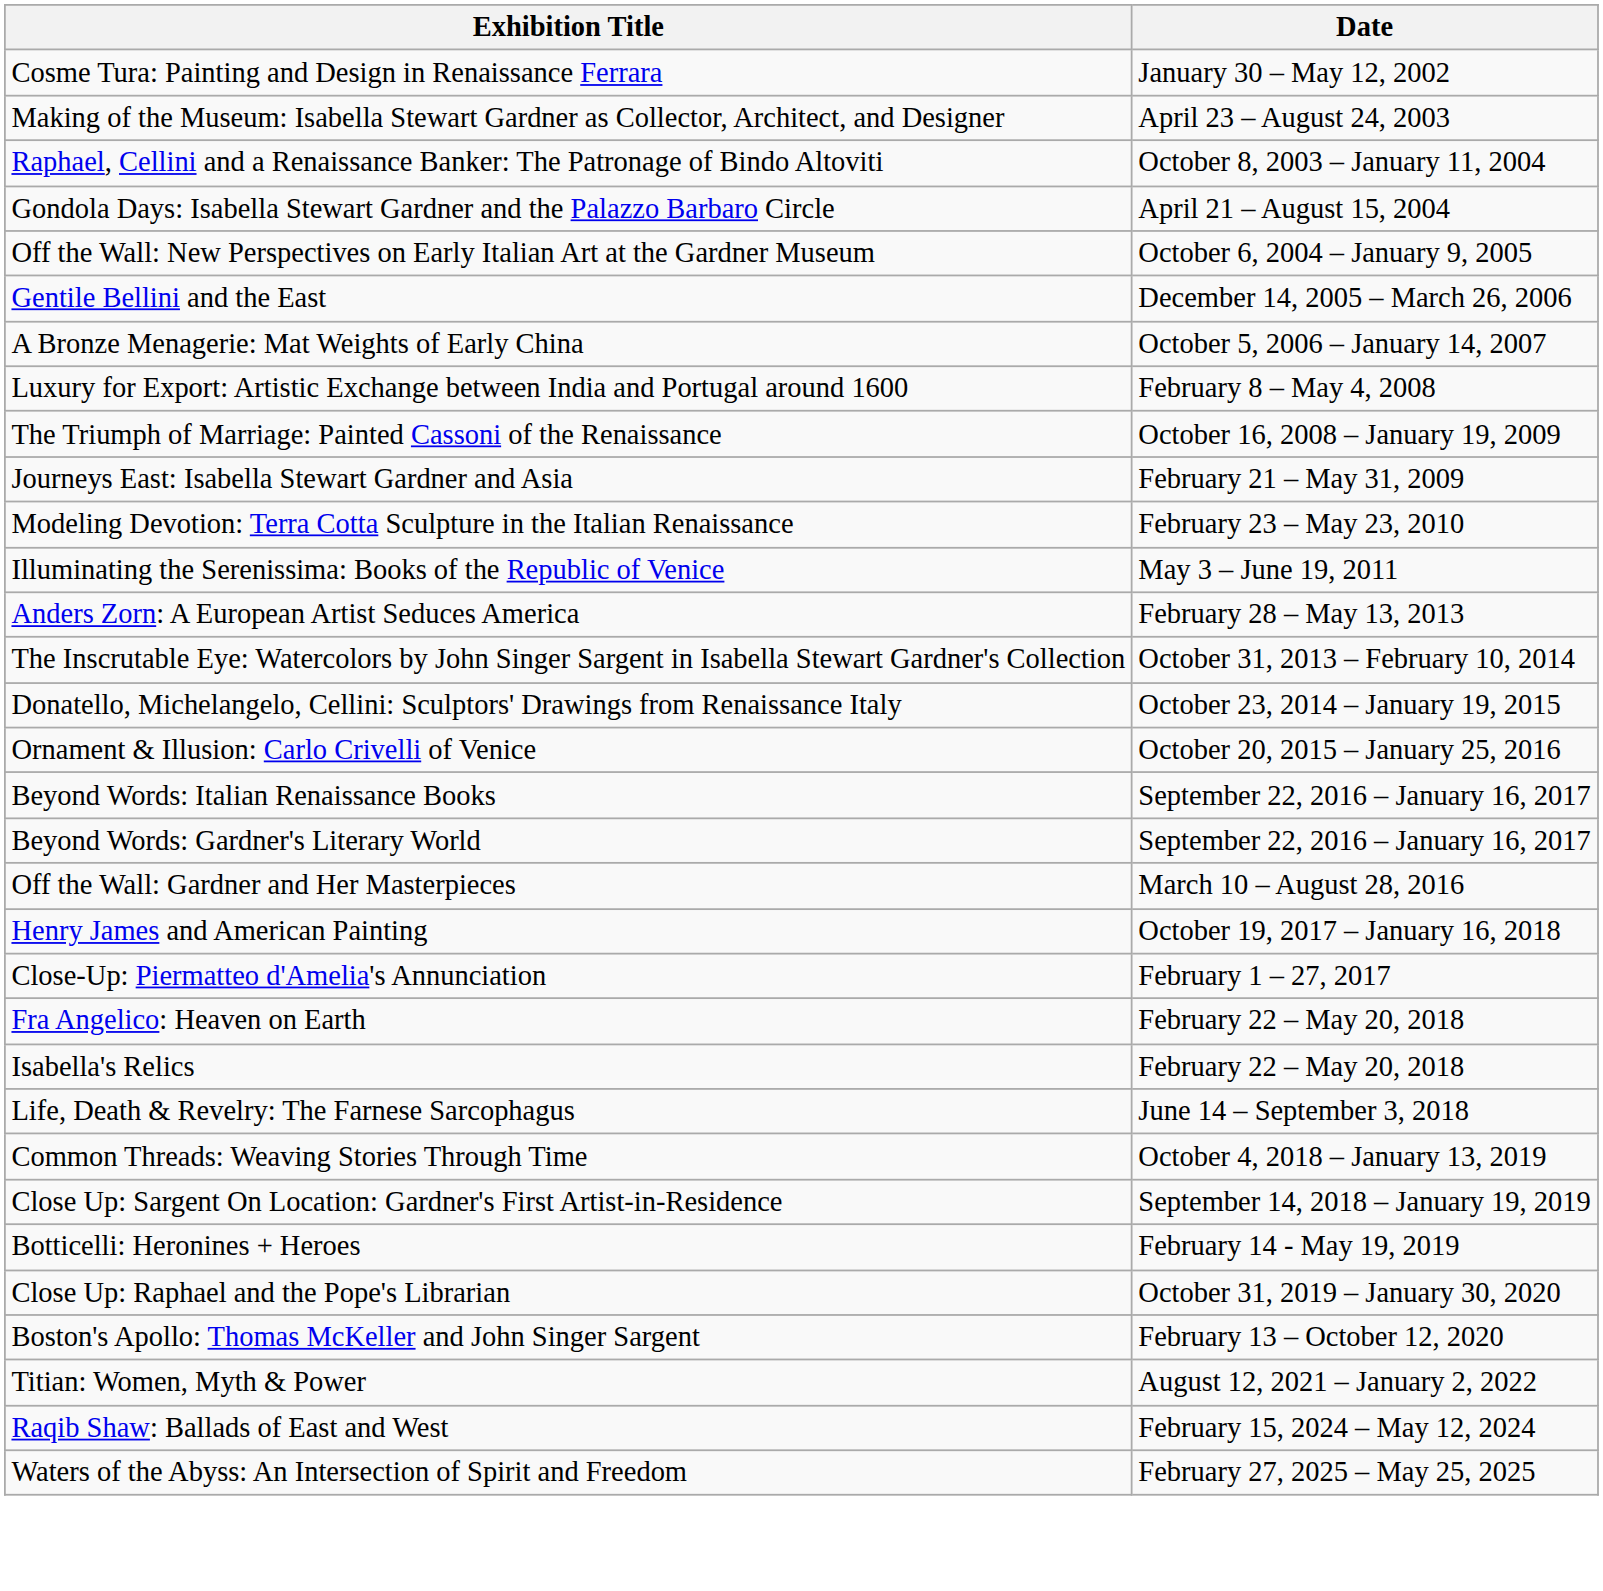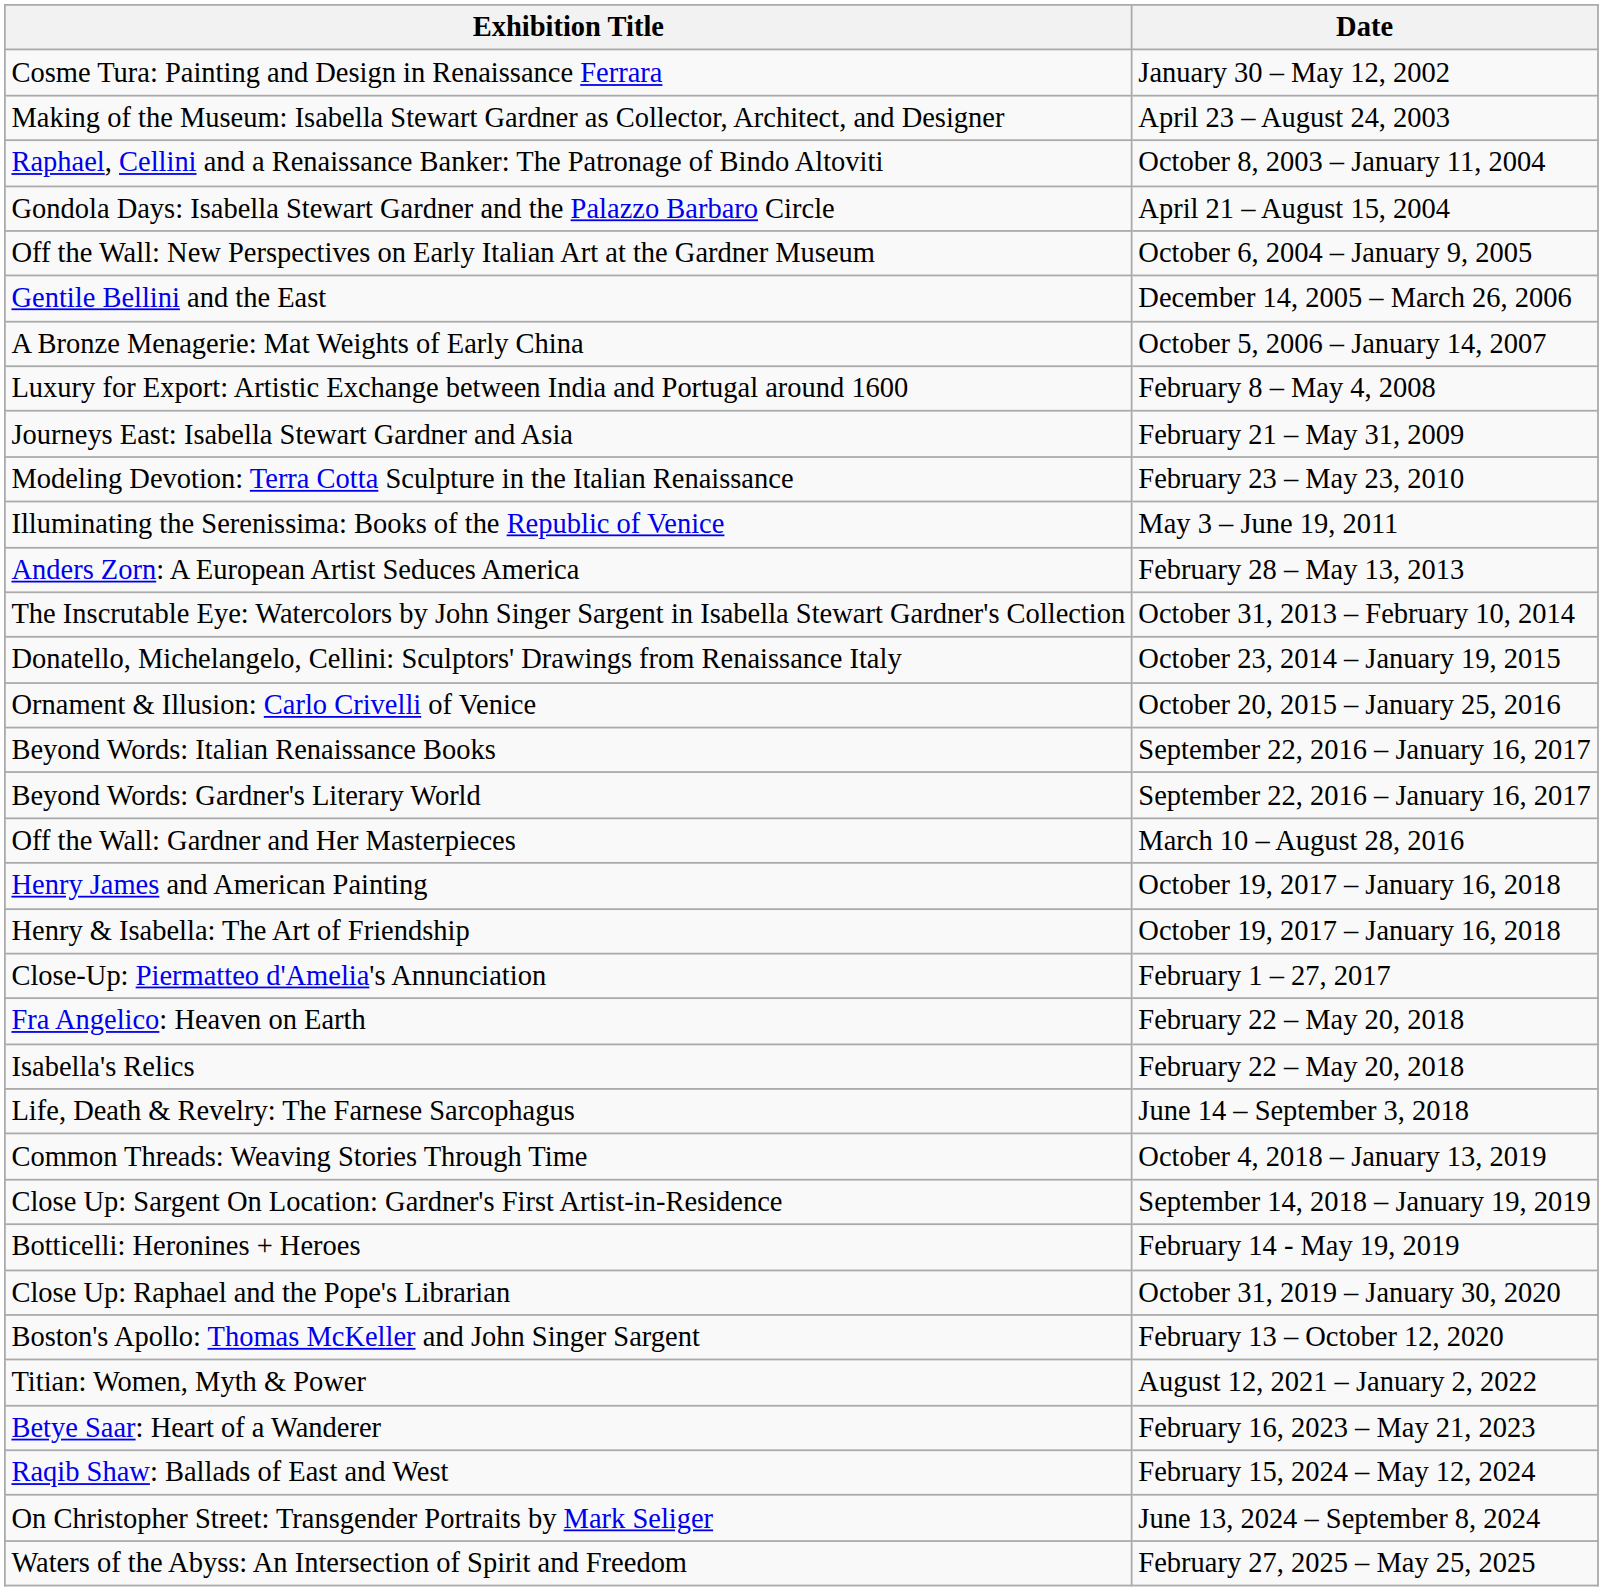 <table class="wikitable">
 <tr>
 <th>Exhibition Title</th>
 <th>Date</th>
 </tr>
 <tr>
 <td>Cosme Tura: Painting and Design in Renaissance <a href='#'>Ferrara</a></td>
 <td>January 30 – May 12, 2002</td>
 </tr>
 <tr>
 <td>Making of the Museum: Isabella Stewart Gardner as Collector, Architect, and Designer</td>
 <td>April 23 – August 24, 2003</td>
 </tr>
 <tr>
 <td><a href='#'>Raphael</a>, <a href='#'>Cellini</a> and a Renaissance Banker: The Patronage of Bindo Altoviti</td>
 <td>October 8, 2003 – January 11, 2004</td>
 </tr>
 <tr>
 <td>Gondola Days: Isabella Stewart Gardner and the <a href='#'>Palazzo Barbaro</a> Circle</td>
 <td>April 21 – August 15, 2004</td>
 </tr>
 <tr>
 <td>Off the Wall: New Perspectives on Early Italian Art at the Gardner Museum</td>
 <td>October 6, 2004 – January 9, 2005</td>
 </tr>
 <tr>
 <td><a href='#'>Gentile Bellini</a> and the East</td>
 <td>December 14, 2005 – March 26, 2006</td>
 </tr>
 <tr>
 <td>A Bronze Menagerie: Mat Weights of Early China</td>
 <td>October 5, 2006 – January 14, 2007</td>
 </tr>
 <tr>
 <td>Luxury for Export: Artistic Exchange between India and Portugal around 1600</td>
 <td>February 8 – May 4, 2008</td>
-</tr>
-<tr>
-<td>The Triumph of Marriage: Painted <a href='#'>Cassoni</a> of the Renaissance</td>
-<td>October 16, 2008 – January 19, 2009</td>
 </tr>
 <tr>
 <td>Journeys East: Isabella Stewart Gardner and Asia</td>
 <td>February 21 – May 31, 2009</td>
 </tr>
 <tr>
 <td>Modeling Devotion: <a href='#'>Terra Cotta</a> Sculpture in the Italian Renaissance</td>
 <td>February 23 – May 23, 2010</td>
 </tr>
 <tr>
 <td>Illuminating the Serenissima: Books of the <a href='#'>Republic of Venice</a></td>
 <td>May 3 – June 19, 2011</td>
 </tr>
 <tr>
 <td><a href='#'>Anders Zorn</a>: A European Artist Seduces America</td>
 <td>February 28 – May 13, 2013</td>
 </tr>
 <tr>
 <td>The Inscrutable Eye: Watercolors by John Singer Sargent in Isabella Stewart Gardner's Collection</td>
 <td>October 31, 2013 – February 10, 2014</td>
 </tr>
 <tr>
 <td>Donatello, Michelangelo, Cellini: Sculptors' Drawings from Renaissance Italy</td>
 <td>October 23, 2014 – January 19, 2015</td>
 </tr>
 <tr>
 <td>Ornament & Illusion: <a href='#'>Carlo Crivelli</a> of Venice</td>
 <td>October 20, 2015 – January 25, 2016</td>
 </tr>
 <tr>
 <td>Beyond Words: Italian Renaissance Books</td>
 <td>September 22, 2016 – January 16, 2017</td>
 </tr>
 <tr>
 <td>Beyond Words: Gardner's Literary World</td>
 <td>September 22, 2016 – January 16, 2017</td>
 </tr>
 <tr>
 <td>Off the Wall: Gardner and Her Masterpieces</td>
 <td>March 10 – August 28, 2016</td>
 </tr>
 <tr>
 <td><a href='#'>Henry James</a> and American Painting</td>
 <td>October 19, 2017 – January 16, 2018</td>
 </tr>
 <tr>
+<td>Henry & Isabella: The Art of Friendship</td>
+<td>October 19, 2017 – January 16, 2018</td>
+</tr>
+<tr>
 <td>Close-Up: <a href='#'>Piermatteo d'Amelia</a>'s Annunciation</td>
 <td>February 1 – 27, 2017</td>
 </tr>
 <tr>
 <td><a href='#'>Fra Angelico</a>: Heaven on Earth</td>
 <td>February 22 – May 20, 2018</td>
 </tr>
 <tr>
 <td>Isabella's Relics</td>
 <td>February 22 – May 20, 2018</td>
 </tr>
 <tr>
 <td>Life, Death & Revelry: The Farnese Sarcophagus</td>
 <td>June 14 – September 3, 2018</td>
 </tr>
 <tr>
 <td>Common Threads: Weaving Stories Through Time</td>
 <td>October 4, 2018 – January 13, 2019</td>
 </tr>
 <tr>
 <td>Close Up: Sargent On Location: Gardner's First Artist-in-Residence</td>
 <td>September 14, 2018 – January 19, 2019</td>
 </tr>
 <tr>
 <td>Botticelli: Heronines + Heroes</td>
 <td>February 14 - May 19, 2019</td>
 </tr>
 <tr>
 <td>Close Up: Raphael and the Pope's Librarian</td>
 <td>October 31, 2019 – January 30, 2020</td>
 </tr>
 <tr>
 <td>Boston's Apollo: <a href='#'>Thomas McKeller</a> and John Singer Sargent</td>
 <td>February 13 – October 12, 2020</td>
 </tr>
 <tr>
 <td>Titian: Women, Myth & Power</td>
 <td>August 12, 2021 – January 2, 2022</td>
 </tr>
 <tr>
+<td><a href='#'>Betye Saar</a>: Heart of a Wanderer</td>
+<td>February 16, 2023 – May 21, 2023</td>
+</tr>
+<tr>
 <td><a href='#'>Raqib Shaw</a>: Ballads of East and West</td>
 <td>February 15, 2024 – May 12, 2024</td>
+</tr>
+<tr>
+<td>On Christopher Street: Transgender Portraits by <a href='#'>Mark Seliger</a></td>
+<td>June 13, 2024 – September 8, 2024</td>
 </tr>
 <tr>
 <td>Waters of the Abyss: An Intersection of Spirit and Freedom</td>
 <td>February 27, 2025 – May 25, 2025</td>
 </tr>
 </table>
